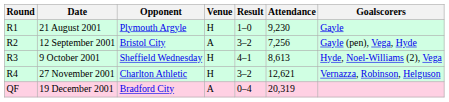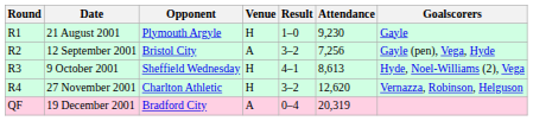 <table class="wikitable">
 <tr>
 <th>Round</th>
 <th>Date</th>
 <th>Opponent</th>
 <th>Venue</th>
 <th>Result</th>
 <th>Attendance</th>
 <th>Goalscorers</th>
 </tr>
 <tr style="background-color: #d0ffe3;">
 <td>R1</td>
 <td>21 August 2001</td>
 <td><a href='#'>Plymouth Argyle</a></td>
 <td>H</td>
 <td>1–0</td>
 <td>9,230</td>
 <td><a href='#'>Gayle</a></td>
 </tr>
 <tr style="background-color: #d0ffe3;">
 <td>R2</td>
 <td>12 September 2001</td>
 <td><a href='#'>Bristol City</a></td>
 <td>A</td>
 <td>3–2</td>
 <td>7,256</td>
 <td><a href='#'>Gayle</a> (pen), <a href='#'>Vega</a>, <a href='#'>Hyde</a></td>
 </tr>
 <tr style="background-color: #d0ffe3;">
 <td>R3</td>
 <td>9 October 2001</td>
 <td><a href='#'>Sheffield Wednesday</a></td>
 <td>H</td>
 <td>4–1</td>
 <td>8,613</td>
 <td><a href='#'>Hyde</a>, <a href='#'>Noel-Williams</a> (2), <a href='#'>Vega</a></td>
 </tr>
 <tr style="background-color: #d0ffe3;">
 <td>R4</td>
 <td>27 November 2001</td>
 <td><a href='#'>Charlton Athletic</a></td>
 <td>H</td>
 <td>3–2 </td>
-<td>12,621</td>
+<td>12,620</td>
 <td><a href='#'>Vernazza</a>, <a href='#'>Robinson</a>, <a href='#'>Helguson</a></td>
 </tr>
 <tr style="background-color: #ffd0e3;">
 <td>QF</td>
 <td>19 December 2001</td>
 <td><a href='#'>Bradford City</a></td>
 <td>A</td>
 <td>0–4</td>
 <td>20,319</td>
 <td></td>
 </tr>
 </table>
